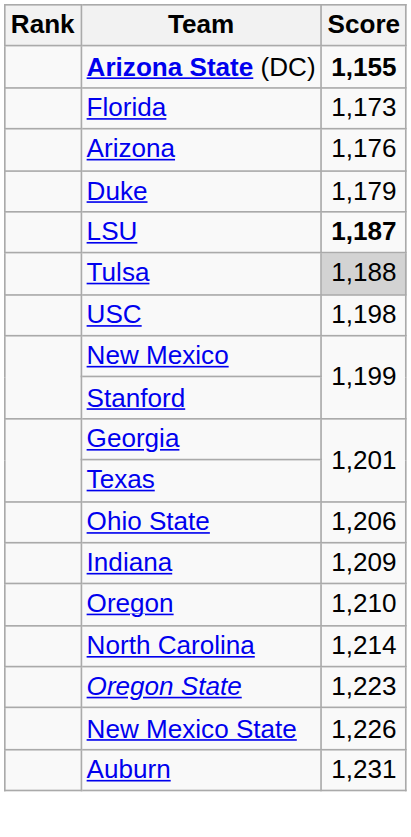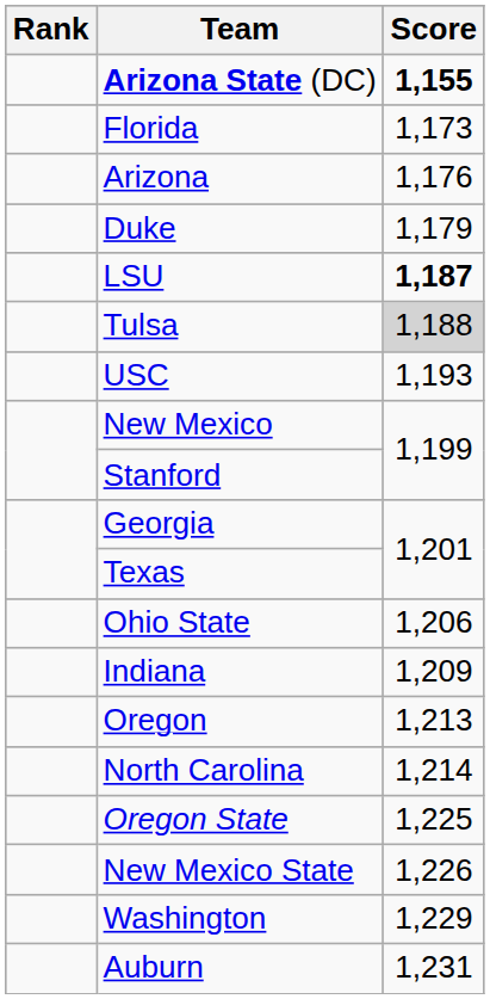 <table class="wikitable sortable" style="text-align:center">
 <tr>
 <th dat-sort-type=number>Rank</th>
 <th>Team</th>
 <th>Score</th>
 </tr>
 <tr>
 <td></td>
 <td align=left><strong><a href='#'>Arizona State</a></strong> (DC)</td>
 <td><strong>1,155</strong></td>
 </tr>
 <tr>
 <td></td>
 <td align=left><a href='#'>Florida</a></td>
 <td>1,173</td>
 </tr>
 <tr>
 <td></td>
 <td align=left><a href='#'>Arizona</a></td>
 <td>1,176</td>
 </tr>
 <tr>
 <td></td>
 <td align=left><a href='#'>Duke</a></td>
 <td>1,179</td>
 </tr>
 <tr>
 <td></td>
 <td align=left><a href='#'>LSU</a></td>
 <td><strong>1,187</strong></td>
 </tr>
 <tr>
 <td></td>
 <td align=left><a href='#'>Tulsa</a></td>
 <td style="background: lightgrey;">1,188</td>
 </tr>
 <tr>
 <td></td>
 <td align=left><a href='#'>USC</a></td>
-<td>1,198</td>
+<td>1,193</td>
 </tr>
 <tr>
 <td rowspan=2></td>
 <td align=left><a href='#'>New Mexico</a></td>
 <td rowspan=2>1,199</td>
 </tr>
 <tr>
 <td align=left><a href='#'>Stanford</a></td>
 </tr>
 <tr>
 <td rowspan=2></td>
 <td align=left><a href='#'>Georgia</a></td>
 <td rowspan=2>1,201</td>
 </tr>
 <tr>
 <td align=left><a href='#'>Texas</a></td>
 </tr>
 <tr>
 <td></td>
 <td align=left><a href='#'>Ohio State</a></td>
 <td>1,206</td>
 </tr>
 <tr>
 <td></td>
 <td align=left><a href='#'>Indiana</a></td>
 <td>1,209</td>
 </tr>
 <tr>
 <td></td>
 <td align=left><a href='#'>Oregon</a></td>
-<td>1,210</td>
+<td>1,213</td>
 </tr>
 <tr>
 <td></td>
 <td align=left><a href='#'>North Carolina</a></td>
 <td>1,214</td>
 </tr>
 <tr>
 <td></td>
 <td align=left><em><a href='#'>Oregon State</a></em></td>
-<td>1,223</td>
+<td>1,225</td>
 </tr>
 <tr>
 <td></td>
 <td align=left><a href='#'>New Mexico State</a></td>
 <td>1,226</td>
 </tr>
 <tr>
 <td></td>
+<td align=left><a href='#'>Washington</a></td>
+<td>1,229</td>
+</tr>
+<tr>
+<td></td>
 <td align=left><a href='#'>Auburn</a></td>
 <td>1,231</td>
 </tr>
 </table>
